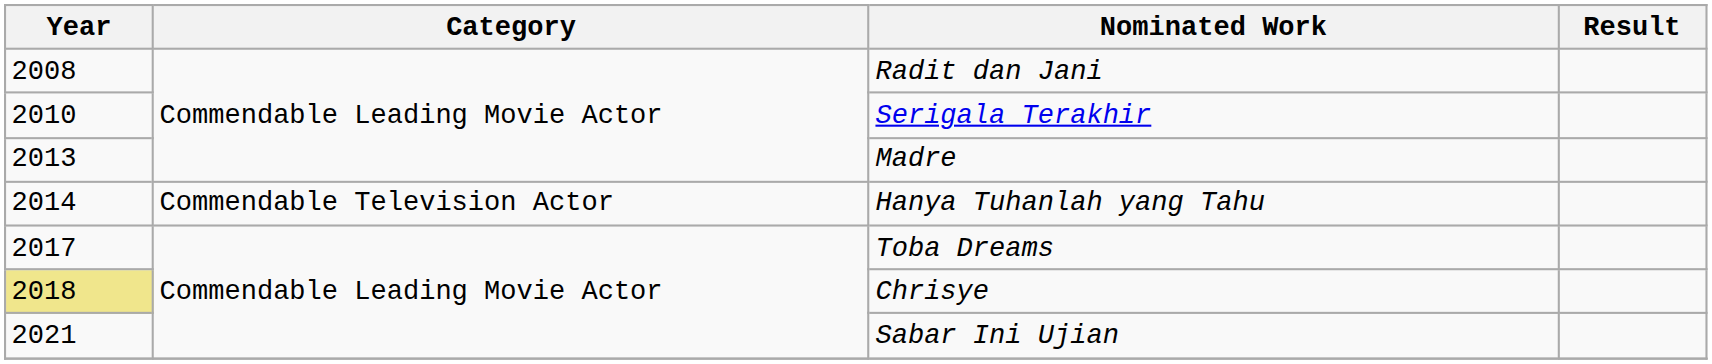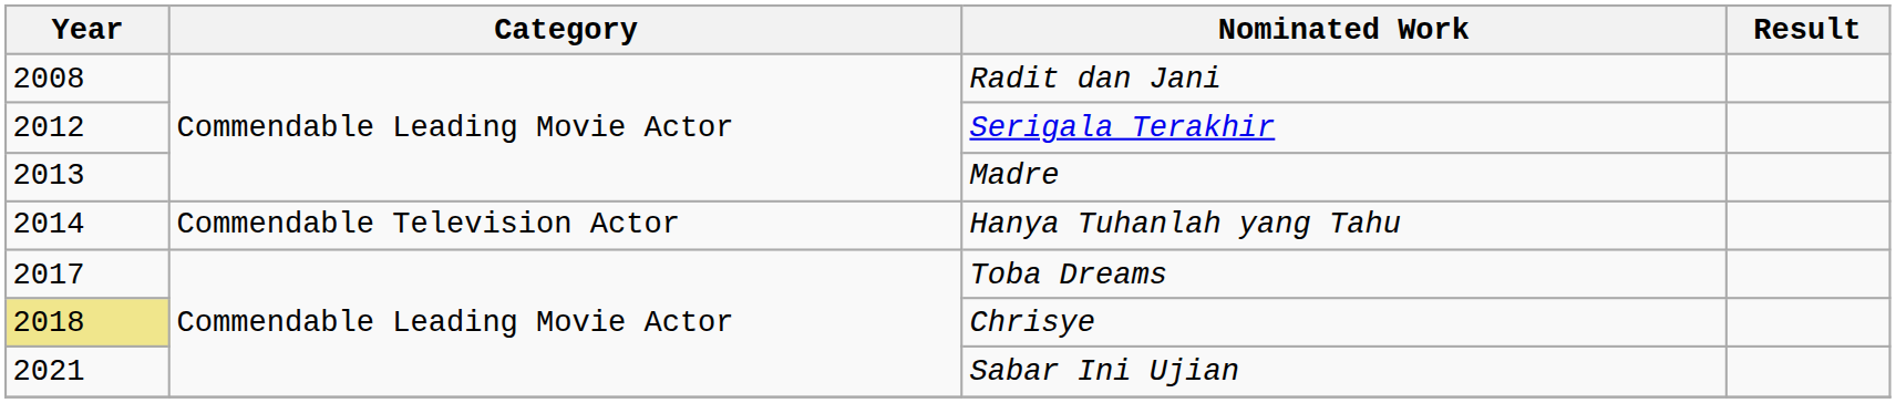 <table class=wikitable>
 <tr>
 <th scope="col" style="width:5em;">Year</th>
 <th scope="col" style="width:26em;">Category</th>
 <th scope="col" style="width:25em;">Nominated Work</th>
 <th scope="col" style="width:5em;">Result</th>
 </tr>
 <tr>
 <td>2008</td>
 <td rowspan= "3">Commendable Leading Movie Actor</td>
 <td><em>Radit dan Jani</em></td>
 <td></td>
 </tr>
 <tr>
-<td>2010</td>
+<td>2012</td>
 <td><em><a href='#'>Serigala Terakhir</a></em></td>
 <td></td>
 </tr>
 <tr>
 <td>2013</td>
 <td><em>Madre</em></td>
 <td></td>
 </tr>
 <tr>
 <td>2014</td>
 <td>Commendable Television Actor</td>
 <td><em>Hanya Tuhanlah yang Tahu</em></td>
 <td></td>
 </tr>
 <tr>
 <td>2017</td>
 <td rowspan= "3">Commendable Leading Movie Actor</td>
 <td><em>Toba Dreams</em></td>
 <td></td>
 </tr>
 <tr>
 <td style="background: khaki;">2018</td>
 <td><em>Chrisye</em></td>
 <td></td>
 </tr>
 <tr>
 <td>2021</td>
 <td><em>Sabar Ini Ujian</em></td>
 <td></td>
 </tr>
 <tr>
 </tr>
 </table>
